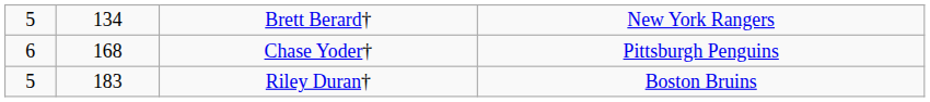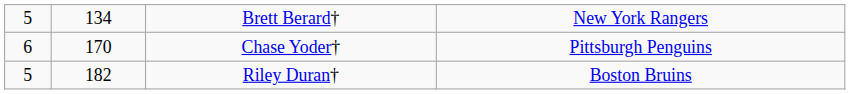 <table class="wikitable" width="60%">
 <tr align="center" bgcolor="">
 <td>5</td>
 <td>134</td>
 <td><a href='#'>Brett Berard</a>†</td>
 <td><a href='#'>New York Rangers</a></td>
 </tr>
 <tr align="center" bgcolor="">
 <td>6</td>
-<td>168</td>
+<td>170</td>
 <td><a href='#'>Chase Yoder</a>†</td>
 <td><a href='#'>Pittsburgh Penguins</a></td>
 </tr>
 <tr align="center" bgcolor="">
 <td>5</td>
-<td>183</td>
+<td>182</td>
 <td><a href='#'>Riley Duran</a>†</td>
 <td><a href='#'>Boston Bruins</a></td>
 </tr>
 </table>
